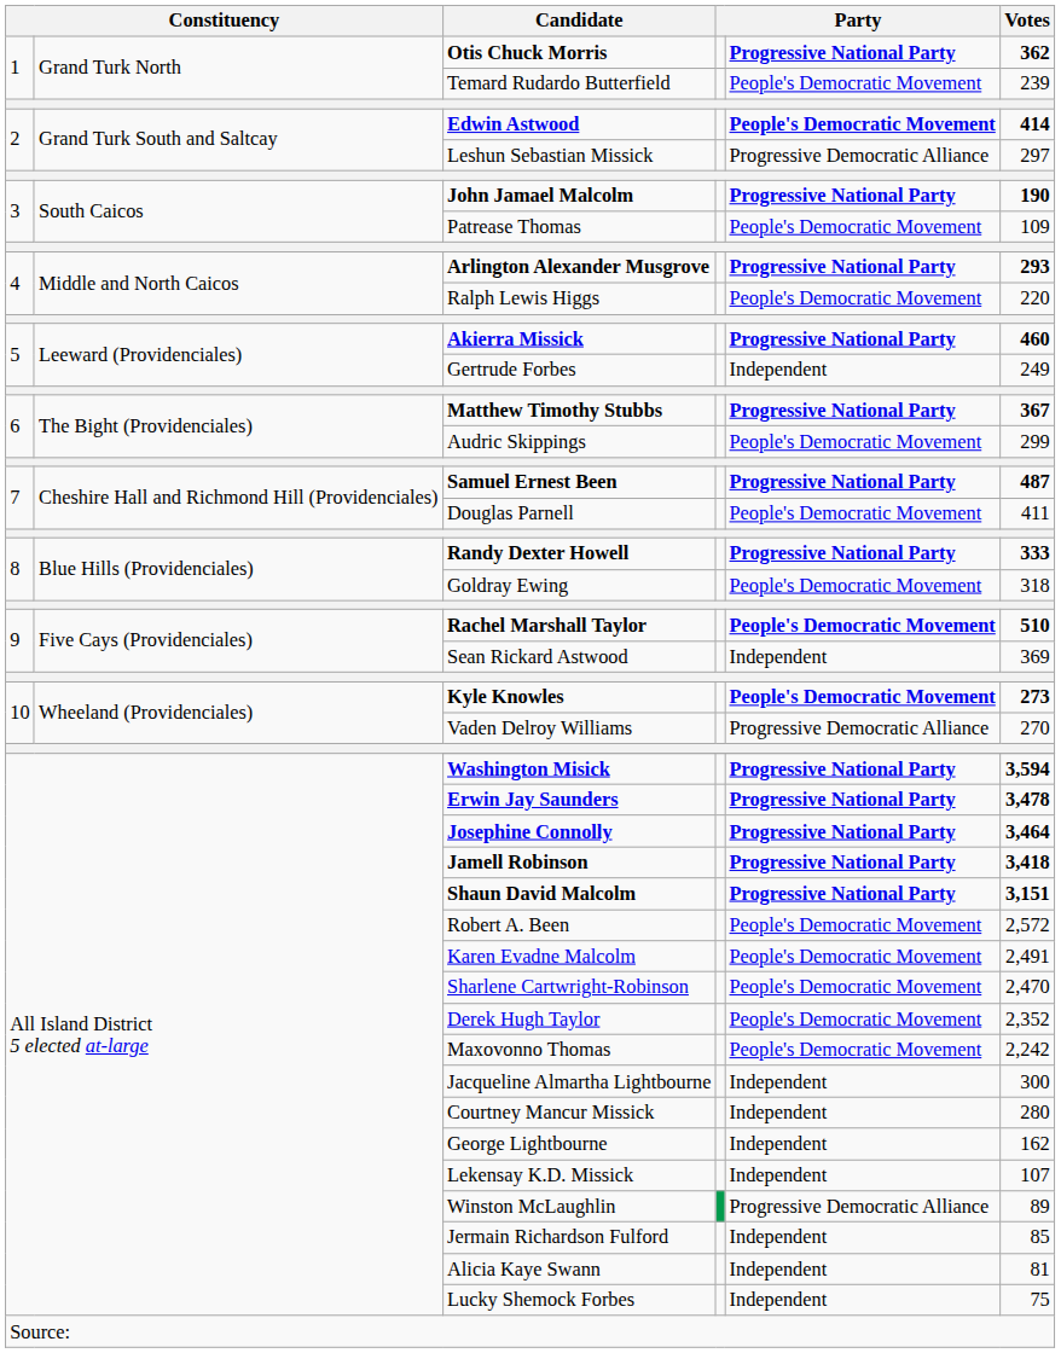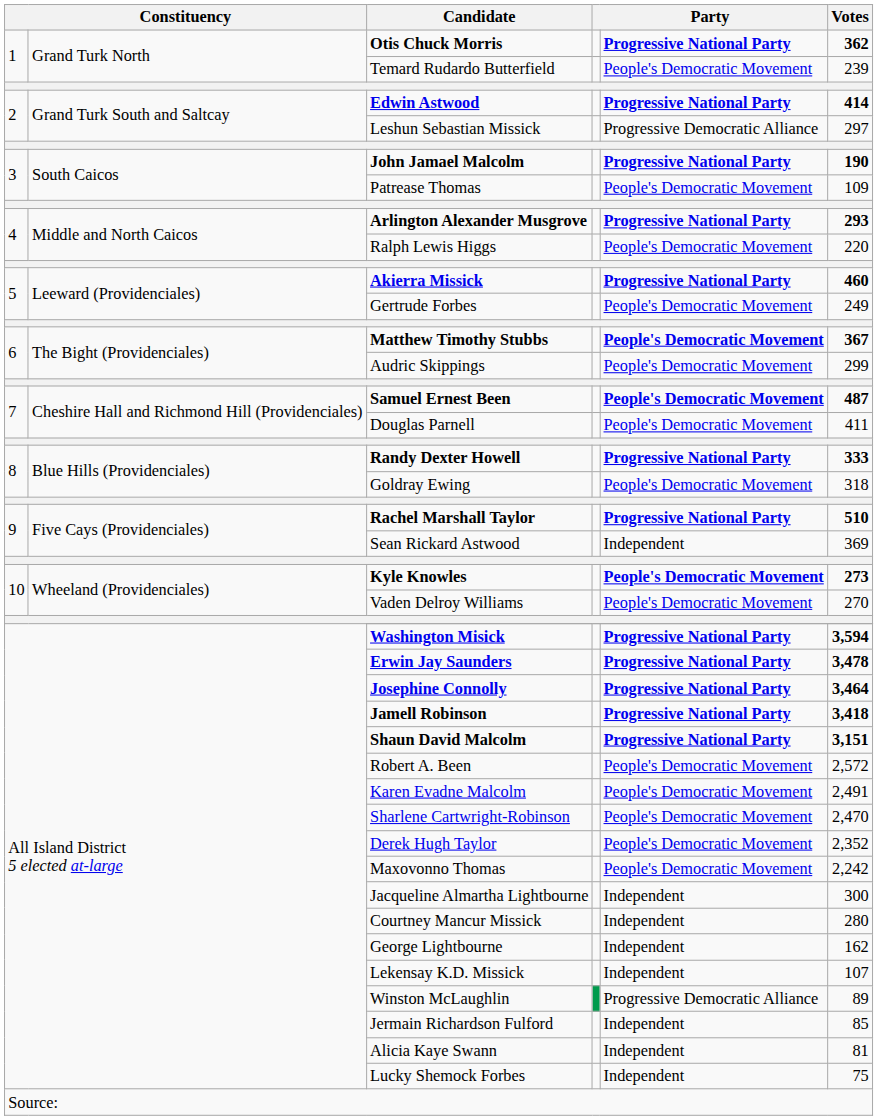 <table class=wikitable>
 <tr>
 <th colspan=2>Constituency</th>
 <th>Candidate</th>
 <th colspan=2>Party</th>
 <th>Votes</th>
 </tr>
 <tr>
 <td rowspan=2>1</td>
 <td rowspan=2>Grand Turk North</td>
 <td><strong>Otis Chuck Morris</strong></td>
 <td bgcolor=></td>
 <td><strong><a href='#'>Progressive National Party</a></strong></td>
 <td align=right><strong>362</strong></td>
 </tr>
 <tr>
 <td>Temard Rudardo Butterfield</td>
 <td bgcolor=></td>
 <td><a href='#'>People's Democratic Movement</a></td>
 <td align=right>239</td>
 </tr>
 <tr>
 <th colspan=6></th>
 </tr>
 <tr>
 <td rowspan=2>2</td>
 <td rowspan=2>Grand Turk South and Saltcay</td>
 <td><strong><a href='#'>Edwin Astwood</a></strong></td>
 <td bgcolor=></td>
-<td><strong><a href='#'>People's Democratic Movement</a></strong></td>
+<td><strong><a href='#'>Progressive National Party</a></strong></td>
 <td align=right><strong>414</strong></td>
 </tr>
 <tr>
 <td>Leshun Sebastian Missick</td>
 <td bgcolor=></td>
 <td>Progressive Democratic Alliance</td>
 <td align=right>297</td>
 </tr>
 <tr>
 <th colspan=6></th>
 </tr>
 <tr>
 <td rowspan=2>3</td>
 <td rowspan=2>South Caicos</td>
 <td><strong>John Jamael Malcolm</strong></td>
 <td bgcolor=></td>
 <td><strong><a href='#'>Progressive National Party</a></strong></td>
 <td align=right><strong>190</strong></td>
 </tr>
 <tr>
 <td>Patrease Thomas</td>
 <td bgcolor=></td>
 <td><a href='#'>People's Democratic Movement</a></td>
 <td align=right>109</td>
 </tr>
 <tr>
 <th colspan=6></th>
 </tr>
 <tr>
 <td rowspan=2>4</td>
 <td rowspan=2>Middle and North Caicos</td>
 <td><strong>Arlington Alexander Musgrove</strong></td>
 <td bgcolor=></td>
 <td><strong><a href='#'>Progressive National Party</a></strong></td>
 <td align=right><strong>293</strong></td>
 </tr>
 <tr>
 <td>Ralph Lewis Higgs</td>
 <td bgcolor=></td>
 <td><a href='#'>People's Democratic Movement</a></td>
 <td align=right>220</td>
 </tr>
 <tr>
 <th colspan=6></th>
 </tr>
 <tr>
 <td rowspan=2>5</td>
 <td rowspan=2>Leeward (Providenciales)</td>
 <td><strong><a href='#'>Akierra Missick</a></strong></td>
 <td bgcolor=></td>
 <td><strong><a href='#'>Progressive National Party</a></strong></td>
 <td align=right><strong>460</strong></td>
 </tr>
 <tr>
 <td>Gertrude Forbes</td>
 <td bgcolor=></td>
-<td>Independent</td>
+<td><a href='#'>People's Democratic Movement</a></td>
 <td align=right>249</td>
 </tr>
 <tr>
 <th colspan=6></th>
 </tr>
 <tr>
 <td rowspan=2>6</td>
 <td rowspan=2>The Bight (Providenciales)</td>
 <td><strong>Matthew Timothy Stubbs</strong></td>
 <td bgcolor=></td>
-<td><strong><a href='#'>Progressive National Party</a></strong></td>
+<td><strong><a href='#'>People's Democratic Movement</a></strong></td>
 <td align=right><strong>367</strong></td>
 </tr>
 <tr>
 <td>Audric Skippings</td>
 <td bgcolor=></td>
 <td><a href='#'>People's Democratic Movement</a></td>
 <td align=right>299</td>
 </tr>
 <tr>
 <th colspan=6></th>
 </tr>
 <tr>
 <td rowspan=2>7</td>
 <td rowspan=2>Cheshire Hall and Richmond Hill (Providenciales)</td>
 <td><strong>Samuel Ernest Been</strong></td>
 <td bgcolor=></td>
-<td><strong><a href='#'>Progressive National Party</a></strong></td>
+<td><strong><a href='#'>People's Democratic Movement</a></strong></td>
 <td align=right><strong>487</strong></td>
 </tr>
 <tr>
 <td>Douglas Parnell</td>
 <td bgcolor=></td>
 <td><a href='#'>People's Democratic Movement</a></td>
 <td align=right>411</td>
 </tr>
 <tr>
 <th colspan=6></th>
 </tr>
 <tr>
 <td rowspan=2>8</td>
 <td rowspan=2>Blue Hills (Providenciales)</td>
 <td><strong>Randy Dexter Howell</strong></td>
 <td bgcolor=></td>
 <td><strong><a href='#'>Progressive National Party</a></strong></td>
 <td align=right><strong>333</strong></td>
 </tr>
 <tr>
 <td>Goldray Ewing</td>
 <td bgcolor=></td>
 <td><a href='#'>People's Democratic Movement</a></td>
 <td align=right>318</td>
 </tr>
 <tr>
 <th colspan=6></th>
 </tr>
 <tr>
 <td rowspan=2>9</td>
 <td rowspan=2>Five Cays (Providenciales)</td>
 <td><strong>Rachel Marshall Taylor</strong></td>
 <td bgcolor=></td>
-<td><strong><a href='#'>People's Democratic Movement</a></strong></td>
+<td><strong><a href='#'>Progressive National Party</a></strong></td>
 <td align=right><strong>510</strong></td>
 </tr>
 <tr>
 <td>Sean Rickard Astwood</td>
 <td bgcolor=></td>
 <td>Independent</td>
 <td align=right>369</td>
 </tr>
 <tr>
 <th colspan=6></th>
 </tr>
 <tr>
 <td rowspan=2>10</td>
 <td rowspan=2>Wheeland (Providenciales)</td>
 <td><strong>Kyle Knowles</strong></td>
 <td bgcolor=></td>
 <td><strong><a href='#'>People's Democratic Movement</a></strong></td>
 <td align=right><strong>273</strong></td>
 </tr>
 <tr>
 <td>Vaden Delroy Williams</td>
 <td bgcolor=></td>
-<td>Progressive Democratic Alliance</td>
+<td><a href='#'>People's Democratic Movement</a></td>
 <td align=right>270</td>
 </tr>
 <tr>
 <th colspan=6></th>
 </tr>
 <tr>
 <td colspan=2 rowspan=19>All Island District<br><em>5 elected <a href='#'>at-large</a></em></td>
 </tr>
 <tr>
 <td><strong><a href='#'>Washington Misick</a></strong></td>
 <td bgcolor=></td>
 <td><strong><a href='#'>Progressive National Party</a></strong></td>
 <td align=right><strong>3,594</strong></td>
 </tr>
 <tr>
 <td><strong><a href='#'>Erwin Jay Saunders</a></strong></td>
 <td bgcolor=></td>
 <td><strong><a href='#'>Progressive National Party</a></strong></td>
 <td align=right><strong>3,478</strong></td>
 </tr>
 <tr>
 <td><strong><a href='#'>Josephine Connolly</a></strong></td>
 <td bgcolor=></td>
 <td><strong><a href='#'>Progressive National Party</a></strong></td>
 <td align=right><strong>3,464</strong></td>
 </tr>
 <tr>
 <td><strong>Jamell Robinson</strong></td>
 <td bgcolor=></td>
 <td><strong><a href='#'>Progressive National Party</a></strong></td>
 <td align=right><strong>3,418</strong></td>
 </tr>
 <tr>
 <td><strong>Shaun David Malcolm</strong></td>
 <td bgcolor=></td>
 <td><strong><a href='#'>Progressive National Party</a></strong></td>
 <td align=right><strong>3,151</strong></td>
 </tr>
 <tr>
 <td>Robert A. Been</td>
 <td bgcolor=></td>
 <td><a href='#'>People's Democratic Movement</a></td>
 <td align=right>2,572</td>
 </tr>
 <tr>
 <td><a href='#'>Karen Evadne Malcolm</a></td>
 <td bgcolor=></td>
 <td><a href='#'>People's Democratic Movement</a></td>
 <td align=right>2,491</td>
 </tr>
 <tr>
 <td><a href='#'>Sharlene Cartwright-Robinson</a></td>
 <td bgcolor=></td>
 <td><a href='#'>People's Democratic Movement</a></td>
 <td align=right>2,470</td>
 </tr>
 <tr>
 <td><a href='#'>Derek Hugh Taylor</a></td>
 <td bgcolor=></td>
 <td><a href='#'>People's Democratic Movement</a></td>
 <td align=right>2,352</td>
 </tr>
 <tr>
 <td>Maxovonno Thomas</td>
 <td bgcolor=></td>
 <td><a href='#'>People's Democratic Movement</a></td>
 <td align=right>2,242</td>
 </tr>
 <tr>
 <td>Jacqueline Almartha Lightbourne</td>
 <td bgcolor=></td>
 <td>Independent</td>
 <td align=right>300</td>
 </tr>
 <tr>
 <td>Courtney Mancur Missick</td>
 <td bgcolor=></td>
 <td>Independent</td>
 <td align=right>280</td>
 </tr>
 <tr>
 <td>George Lightbourne</td>
 <td bgcolor=></td>
 <td>Independent</td>
 <td align=right>162</td>
 </tr>
 <tr>
 <td>Lekensay K.D. Missick</td>
 <td bgcolor=></td>
 <td>Independent</td>
 <td align=right>107</td>
 </tr>
 <tr>
 <td>Winston McLaughlin</td>
 <td bgcolor=#009B4D></td>
 <td>Progressive Democratic Alliance</td>
 <td align=right>89</td>
 </tr>
 <tr>
 <td>Jermain Richardson Fulford</td>
 <td bgcolor=></td>
 <td>Independent</td>
 <td align=right>85</td>
 </tr>
 <tr>
 <td>Alicia Kaye Swann</td>
 <td bgcolor=></td>
 <td>Independent</td>
 <td align=right>81</td>
 </tr>
 <tr>
 <td>Lucky Shemock Forbes</td>
 <td bgcolor=></td>
 <td>Independent</td>
 <td align=right>75</td>
 </tr>
 <tr>
 <td align=left colspan=10>Source: </td>
 </tr>
 </table>
